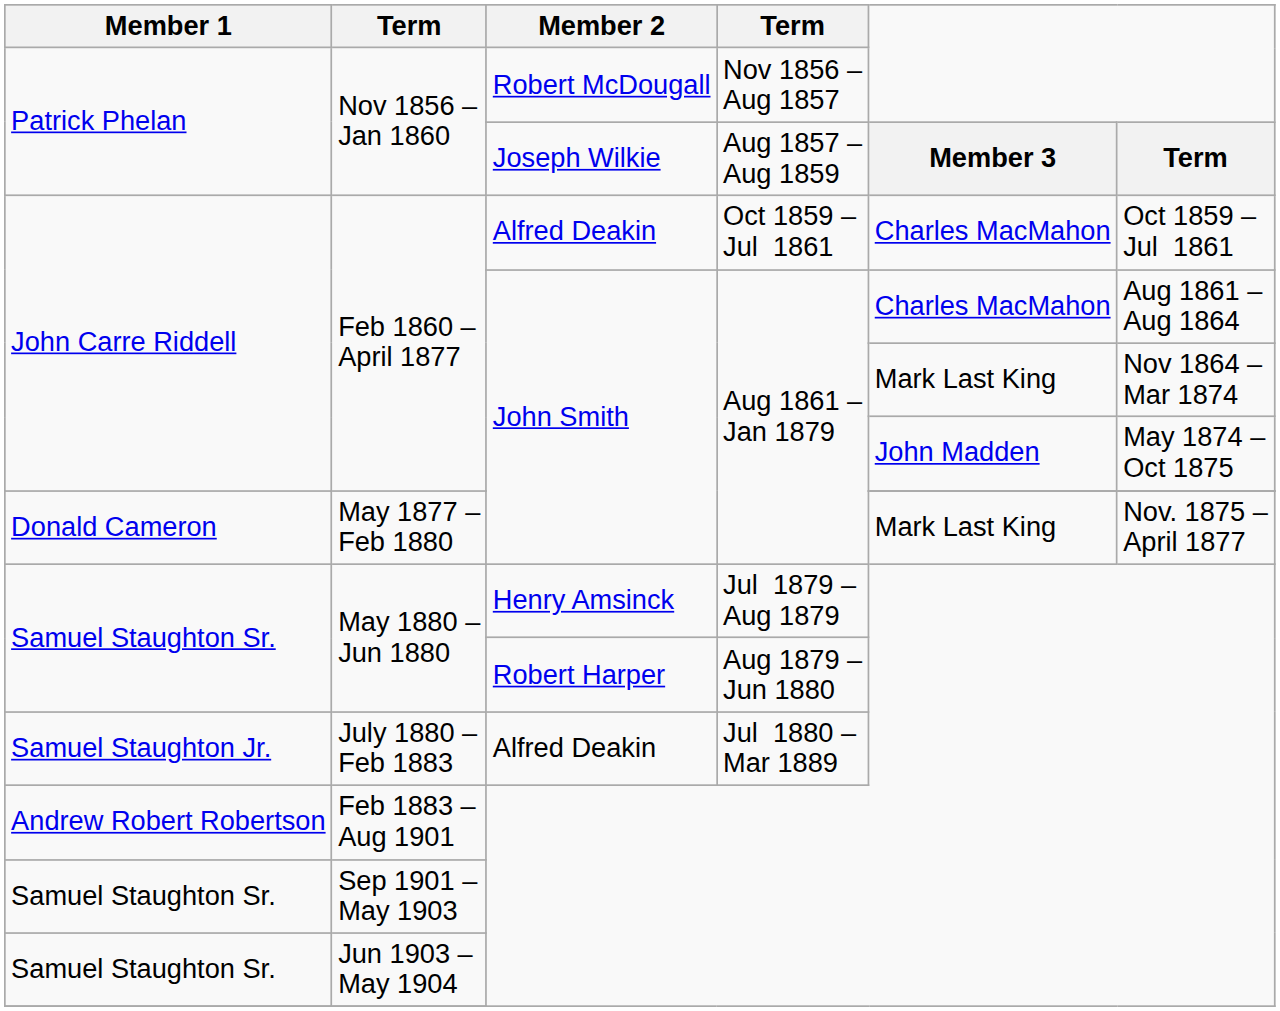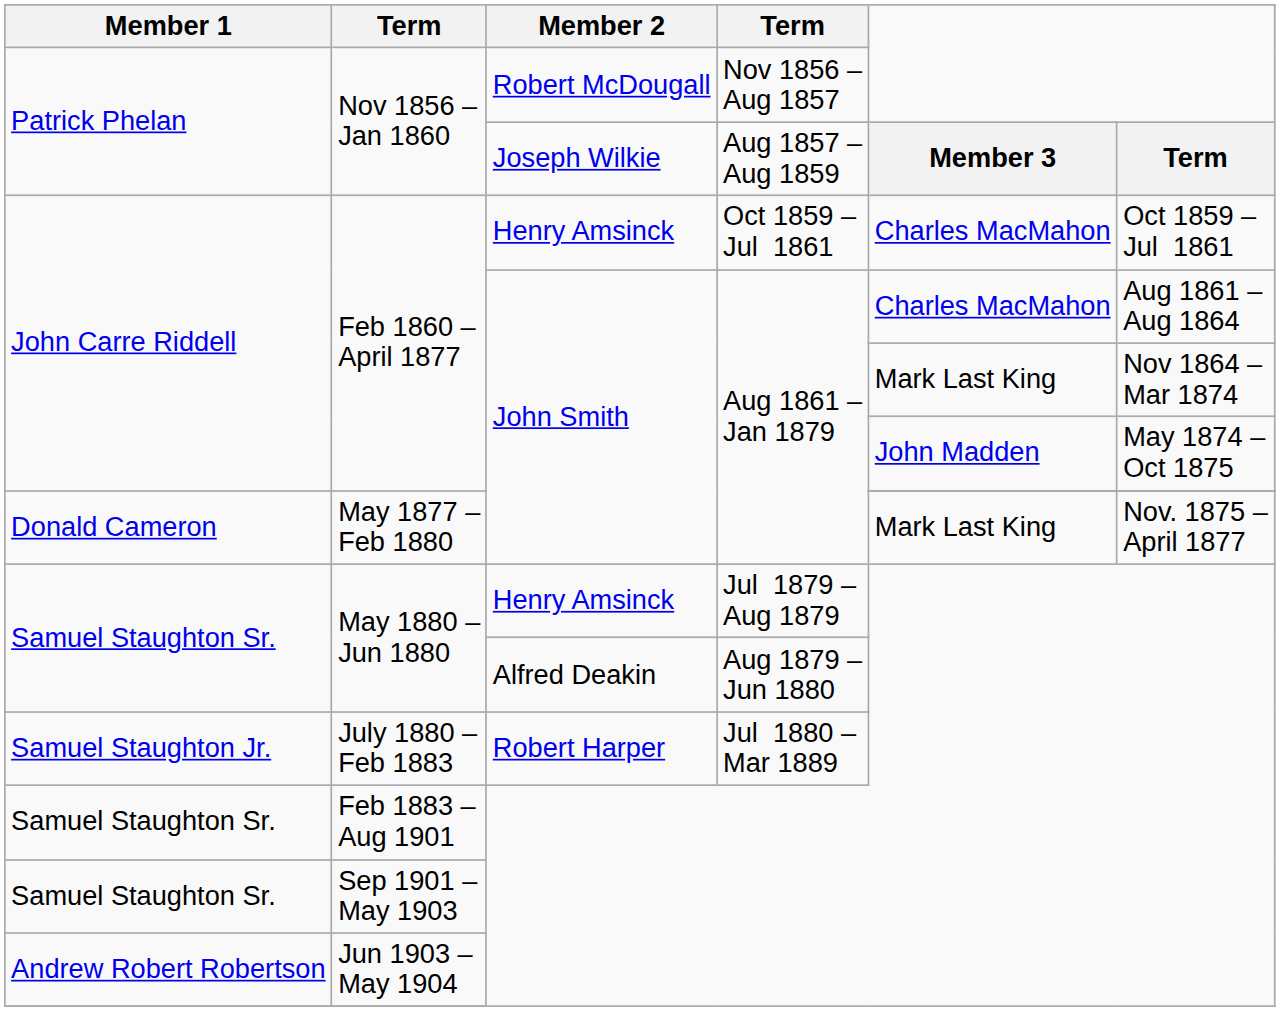 <table class="wikitable">
 <tr>
 <th>Member 1</th>
 <th>Term</th>
 <th>Member 2</th>
 <th>Term</th>
 </tr>
 <tr>
 <td rowspan= "2"><a href='#'>Patrick Phelan</a></td>
 <td rowspan= "2">Nov 1856 –<br>Jan 1860</td>
 <td><a href='#'>Robert McDougall</a></td>
 <td>Nov 1856 –<br>Aug 1857</td>
 </tr>
 <tr>
 <td><a href='#'>Joseph Wilkie</a></td>
 <td>Aug 1857 –<br>Aug 1859</td>
 <th>Member 3</th>
 <th>Term</th>
 </tr>
 <tr>
 <td rowspan= "4"><a href='#'>John Carre Riddell</a></td>
 <td rowspan= "4">Feb 1860 –<br>April 1877</td>
-<td><a href='#'>Alfred Deakin</a></td>
+<td><a href='#'>Henry Amsinck</a></td>
 <td>Oct 1859 –<br>Jul  1861</td>
 <td><a href='#'>Charles MacMahon</a></td>
 <td>Oct 1859 –<br>Jul  1861</td>
 </tr>
 <tr>
 <td rowspan= "5"><a href='#'>John Smith</a></td>
 <td rowspan= "5">Aug 1861 –<br>Jan 1879</td>
 <td><a href='#'>Charles MacMahon</a></td>
 <td>Aug 1861 –<br>Aug 1864</td>
 </tr>
 <tr>
 <td>Mark Last King</td>
 <td>Nov 1864 –<br>Mar 1874</td>
 </tr>
 <tr>
 <td><a href='#'>John Madden</a></td>
 <td>May 1874 –<br>Oct 1875</td>
 </tr>
 <tr>
 <td rowspan= "2"><a href='#'>Donald Cameron</a></td>
 <td rowspan= "2">May 1877 –<br>Feb 1880</td>
 </tr>
 <tr>
 <td>Mark Last King</td>
 <td>Nov. 1875 –<br>April 1877</td>
 </tr>
 <tr>
 <td rowspan= "2"><a href='#'>Samuel Staughton Sr.</a></td>
 <td rowspan= "2">May 1880 –<br>Jun 1880</td>
 <td><a href='#'>Henry Amsinck</a></td>
 <td>Jul  1879 –<br>Aug 1879</td>
 </tr>
 <tr>
-<td><a href='#'>Robert Harper</a></td>
+<td>Alfred Deakin</td>
 <td>Aug 1879 –<br>Jun 1880</td>
 </tr>
 <tr>
 <td><a href='#'>Samuel Staughton Jr.</a></td>
 <td>July 1880 –<br>Feb 1883</td>
-<td>Alfred Deakin</td>
+<td><a href='#'>Robert Harper</a></td>
 <td>Jul  1880 –<br>Mar 1889</td>
 </tr>
 <tr>
-<td><a href='#'>Andrew Robert Robertson</a></td>
+<td>Samuel Staughton Sr.</td>
 <td>Feb 1883 –<br>Aug 1901</td>
 </tr>
 <tr>
 <td>Samuel Staughton Sr.</td>
 <td>Sep 1901 –<br>May 1903</td>
 </tr>
 <tr>
-<td>Samuel Staughton Sr.</td>
+<td><a href='#'>Andrew Robert Robertson</a></td>
 <td>Jun 1903 –<br>May 1904</td>
 </tr>
 <tr>
 </tr>
 </table>
